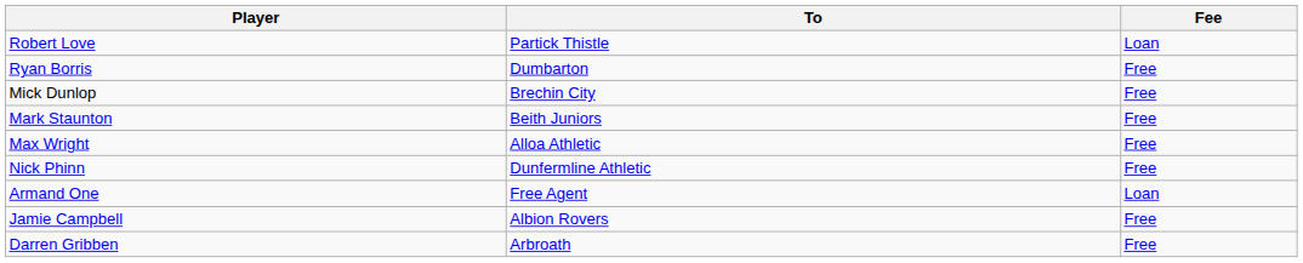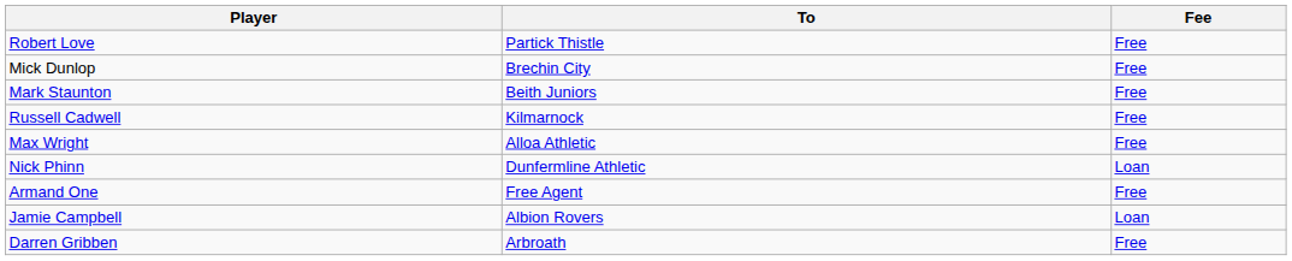 <table class="wikitable" style="text-align:center; font-size:95%;width:98%; text-align:left">
 <tr>
 <th>Player</th>
 <th>To</th>
 <th>Fee</th>
 </tr>
 <tr>
 <td> <a href='#'>Robert Love</a></td>
 <td> <a href='#'>Partick Thistle</a></td>
-<td><a href='#'>Loan</a></td>
-</tr>
-<tr>
-<td> <a href='#'>Ryan Borris</a></td>
-<td> <a href='#'>Dumbarton</a></td>
 <td><a href='#'>Free</a></td>
 </tr>
 <tr>
 <td> Mick Dunlop</td>
 <td> <a href='#'>Brechin City</a></td>
 <td><a href='#'>Free</a></td>
 </tr>
 <tr>
 <td> <a href='#'>Mark Staunton</a></td>
 <td> <a href='#'>Beith Juniors</a></td>
 <td><a href='#'>Free</a></td>
 </tr>
 <tr>
+<td> <a href='#'>Russell Cadwell</a></td>
+<td> <a href='#'>Kilmarnock</a></td>
+<td><a href='#'>Free</a></td>
+</tr>
+<tr>
 <td> <a href='#'>Max Wright</a></td>
 <td> <a href='#'>Alloa Athletic</a></td>
 <td><a href='#'>Free</a></td>
 </tr>
 <tr>
 <td> <a href='#'>Nick Phinn</a></td>
 <td> <a href='#'>Dunfermline Athletic</a></td>
-<td><a href='#'>Free</a></td>
+<td><a href='#'>Loan</a></td>
 </tr>
 <tr>
 <td> <a href='#'>Armand One</a></td>
 <td><a href='#'>Free Agent</a></td>
-<td><a href='#'>Loan</a></td>
+<td><a href='#'>Free</a></td>
 </tr>
 <tr>
 <td> <a href='#'>Jamie Campbell</a></td>
 <td> <a href='#'>Albion Rovers</a></td>
-<td><a href='#'>Free</a></td>
+<td><a href='#'>Loan</a></td>
 </tr>
 <tr>
 <td> <a href='#'>Darren Gribben</a></td>
 <td> <a href='#'>Arbroath</a></td>
 <td><a href='#'>Free</a></td>
 </tr>
 </table>
